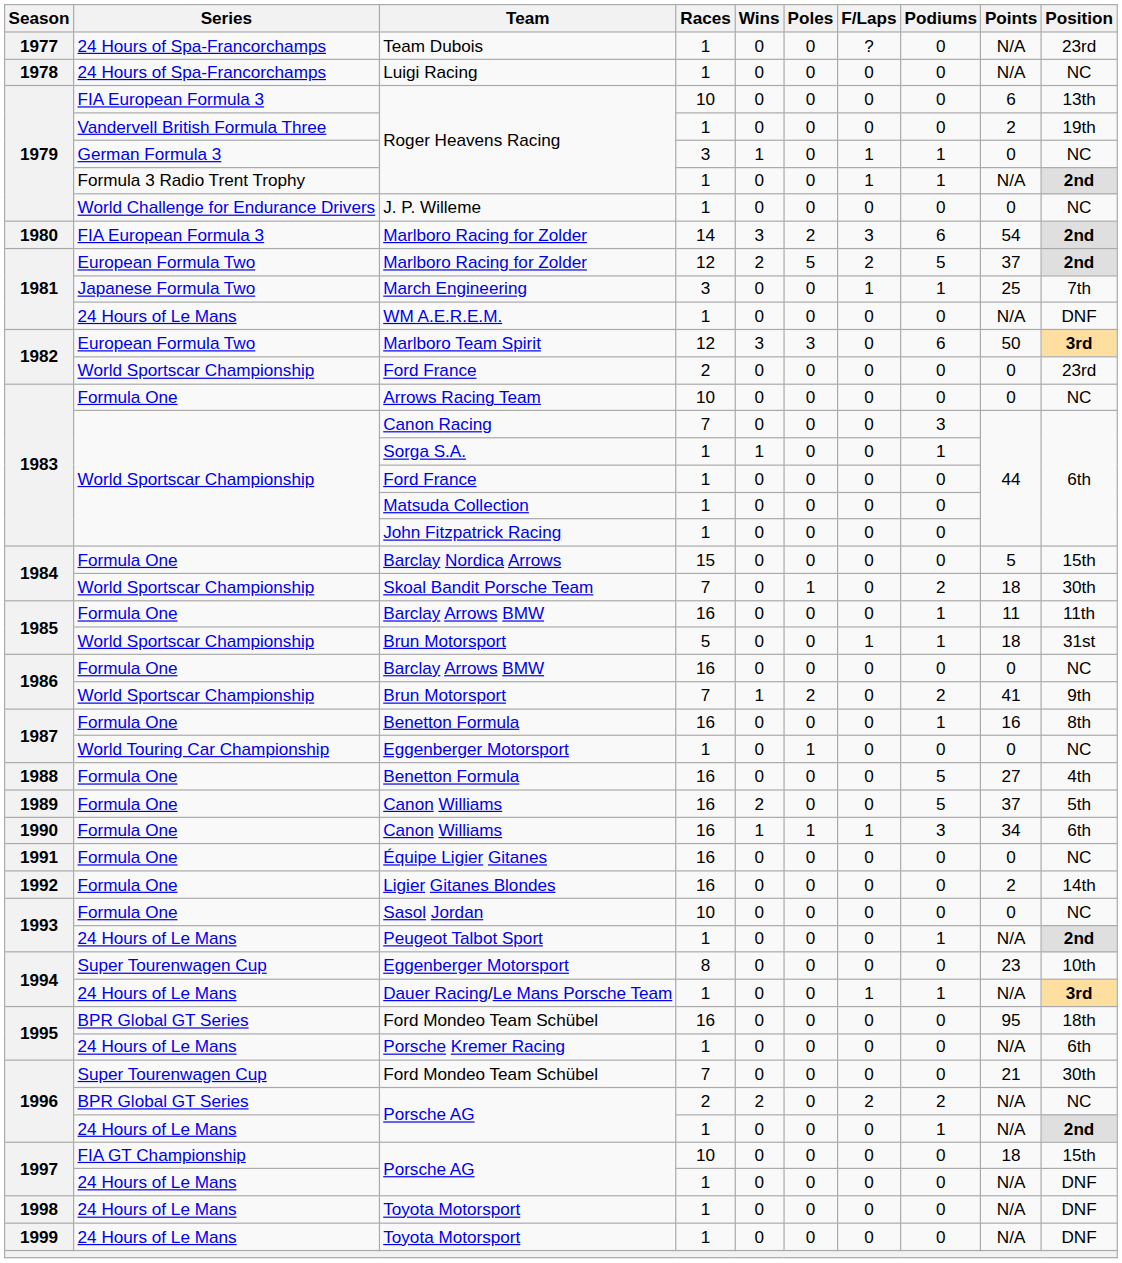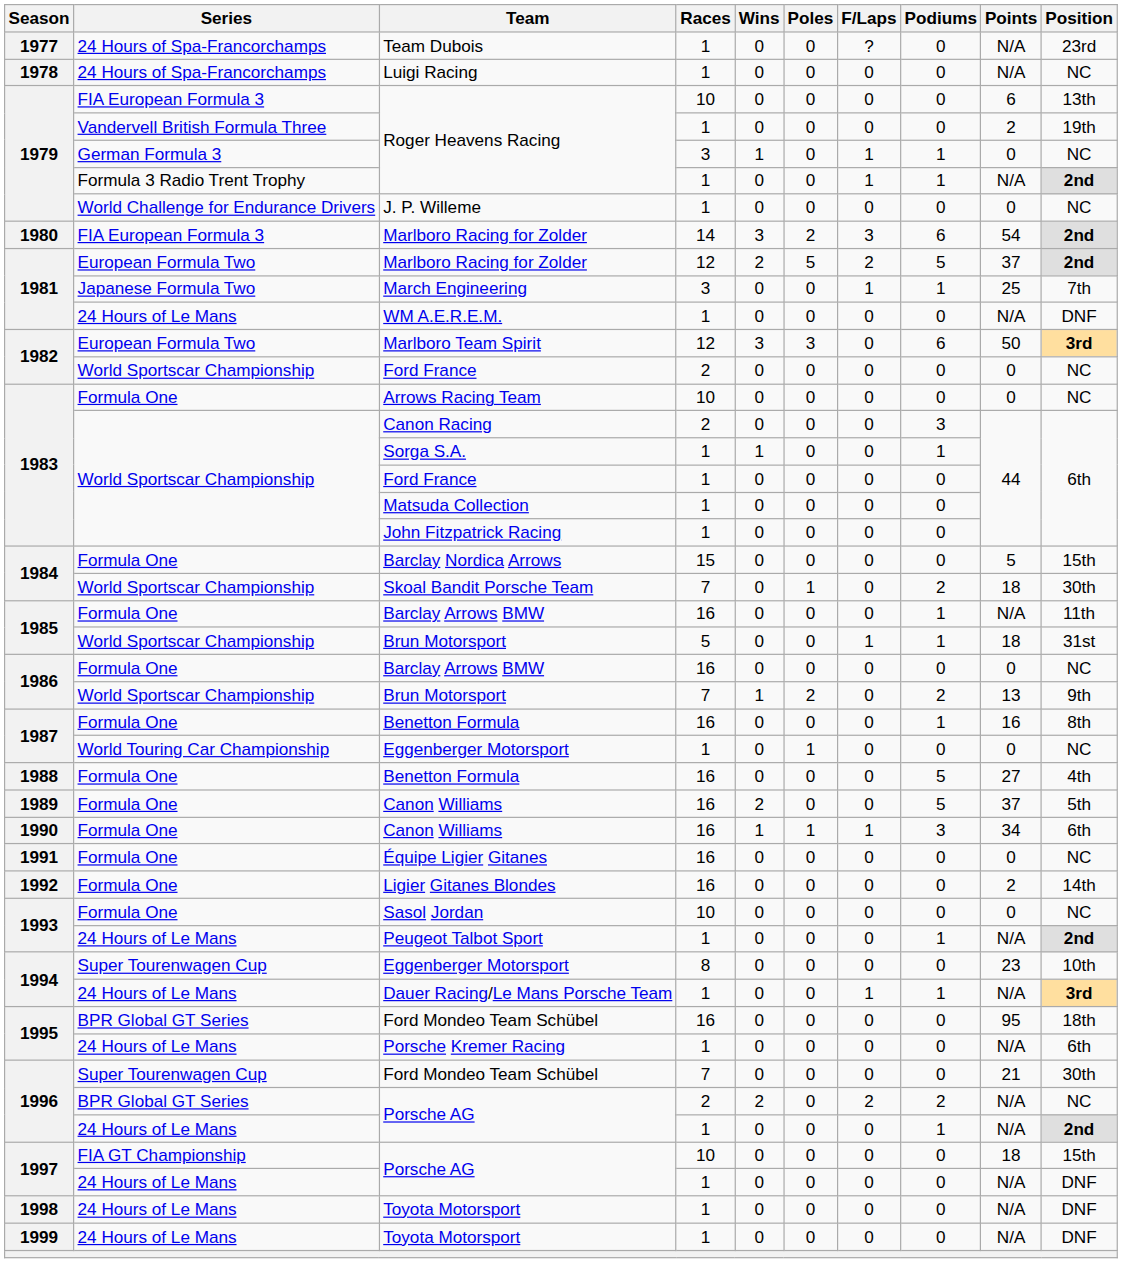 <table class="wikitable" style="font-size: 90%; text-align:center">
 <tr>
 <th>Season</th>
 <th>Series</th>
 <th>Team</th>
 <th>Races</th>
 <th>Wins</th>
 <th>Poles</th>
 <th>F/Laps</th>
 <th>Podiums</th>
 <th>Points</th>
 <th>Position</th>
 </tr>
 <tr>
 <th>1977</th>
 <td align=left><a href='#'>24 Hours of Spa-Francorchamps</a></td>
 <td align=left>Team Dubois</td>
 <td>1</td>
 <td>0</td>
 <td>0</td>
 <td>?</td>
 <td>0</td>
 <td>N/A</td>
 <td>23rd</td>
 </tr>
 <tr>
 <th>1978</th>
 <td align=left><a href='#'>24 Hours of Spa-Francorchamps</a></td>
 <td align=left>Luigi Racing</td>
 <td>1</td>
 <td>0</td>
 <td>0</td>
 <td>0</td>
 <td>0</td>
 <td>N/A</td>
 <td>NC</td>
 </tr>
 <tr>
 <th rowspan=5>1979</th>
 <td align=left><a href='#'>FIA European Formula 3</a></td>
 <td rowspan="4" align=left>Roger Heavens Racing</td>
 <td>10</td>
 <td>0</td>
 <td>0</td>
 <td>0</td>
 <td>0</td>
 <td>6</td>
 <td>13th</td>
 </tr>
 <tr>
 <td align=left><a href='#'>Vandervell British Formula Three</a></td>
 <td>1</td>
 <td>0</td>
 <td>0</td>
 <td>0</td>
 <td>0</td>
 <td>2</td>
 <td>19th</td>
 </tr>
 <tr>
 <td align=left><a href='#'>German Formula 3</a></td>
 <td>3</td>
 <td>1</td>
 <td>0</td>
 <td>1</td>
 <td>1</td>
 <td>0</td>
 <td>NC</td>
 </tr>
 <tr>
 <td align=left>Formula 3 Radio Trent Trophy</td>
 <td>1</td>
 <td>0</td>
 <td>0</td>
 <td>1</td>
 <td>1</td>
 <td>N/A</td>
 <td style="background:#DFDFDF"><strong>2nd</strong></td>
 </tr>
 <tr>
 <td align=left nowrap><a href='#'>World Challenge for Endurance Drivers</a></td>
 <td align=left>J. P. Willeme</td>
 <td>1</td>
 <td>0</td>
 <td>0</td>
 <td>0</td>
 <td>0</td>
 <td>0</td>
 <td>NC</td>
 </tr>
 <tr>
 <th>1980</th>
 <td align=left><a href='#'>FIA European Formula 3</a></td>
 <td align=left><a href='#'>Marlboro Racing for Zolder</a></td>
 <td>14</td>
 <td>3</td>
 <td>2</td>
 <td>3</td>
 <td>6</td>
 <td>54</td>
 <td style="background:#DFDFDF"><strong>2nd</strong></td>
 </tr>
 <tr>
 <th rowspan=3>1981</th>
 <td align=left><a href='#'>European Formula Two</a></td>
 <td align=left><a href='#'>Marlboro Racing for Zolder</a></td>
 <td>12</td>
 <td>2</td>
 <td>5</td>
 <td>2</td>
 <td>5</td>
 <td>37</td>
 <td style="background:#DFDFDF"><strong>2nd</strong></td>
 </tr>
 <tr>
 <td align=left><a href='#'>Japanese Formula Two</a></td>
 <td align=left><a href='#'>March Engineering</a></td>
 <td>3</td>
 <td>0</td>
 <td>0</td>
 <td>1</td>
 <td>1</td>
 <td>25</td>
 <td>7th</td>
 </tr>
 <tr>
 <td align=left><a href='#'>24 Hours of Le Mans</a></td>
 <td align=left><a href='#'>WM A.E.R.E.M.</a></td>
 <td>1</td>
 <td>0</td>
 <td>0</td>
 <td>0</td>
 <td>0</td>
 <td>N/A</td>
 <td>DNF</td>
 </tr>
 <tr>
 <th rowspan=2>1982</th>
 <td align=left><a href='#'>European Formula Two</a></td>
 <td align=left><a href='#'>Marlboro Team Spirit</a></td>
 <td>12</td>
 <td>3</td>
 <td>3</td>
 <td>0</td>
 <td>6</td>
 <td>50</td>
 <td style="background:#FFDF9F"><strong>3rd</strong></td>
 </tr>
 <tr>
 <td align=left><a href='#'>World Sportscar Championship</a></td>
 <td align=left><a href='#'>Ford France</a></td>
 <td>2</td>
 <td>0</td>
 <td>0</td>
 <td>0</td>
 <td>0</td>
 <td>0</td>
-<td>23rd</td>
+<td>NC</td>
 </tr>
 <tr>
 <th rowspan=6>1983</th>
 <td align=left><a href='#'>Formula One</a></td>
 <td align=left><a href='#'>Arrows Racing Team</a></td>
 <td>10</td>
 <td>0</td>
 <td>0</td>
 <td>0</td>
 <td>0</td>
 <td>0</td>
 <td>NC</td>
 </tr>
 <tr>
 <td rowspan="5" style="text-align:left"><a href='#'>World Sportscar Championship</a></td>
 <td align=left><a href='#'>Canon Racing</a></td>
-<td>7</td>
+<td>2</td>
 <td>0</td>
 <td>0</td>
 <td>0</td>
 <td>3</td>
 <td rowspan=5>44</td>
 <td rowspan=5>6th</td>
 </tr>
 <tr>
 <td align=left><a href='#'>Sorga S.A.</a></td>
 <td>1</td>
 <td>1</td>
 <td>0</td>
 <td>0</td>
 <td>1</td>
 </tr>
 <tr>
 <td align=left><a href='#'>Ford France</a></td>
 <td>1</td>
 <td>0</td>
 <td>0</td>
 <td>0</td>
 <td>0</td>
 </tr>
 <tr>
 <td align=left><a href='#'>Matsuda Collection</a></td>
 <td>1</td>
 <td>0</td>
 <td>0</td>
 <td>0</td>
 <td>0</td>
 </tr>
 <tr>
 <td align=left><a href='#'>John Fitzpatrick Racing</a></td>
 <td>1</td>
 <td>0</td>
 <td>0</td>
 <td>0</td>
 <td>0</td>
 </tr>
 <tr>
 <th rowspan=2>1984</th>
 <td align=left><a href='#'>Formula One</a></td>
 <td align=left><a href='#'>Barclay</a> <a href='#'>Nordica</a> <a href='#'>Arrows</a></td>
 <td>15</td>
 <td>0</td>
 <td>0</td>
 <td>0</td>
 <td>0</td>
 <td>5</td>
 <td>15th</td>
 </tr>
 <tr>
 <td align=left><a href='#'>World Sportscar Championship</a></td>
 <td align=left><a href='#'>Skoal Bandit Porsche Team</a></td>
 <td>7</td>
 <td>0</td>
 <td>1</td>
 <td>0</td>
 <td>2</td>
 <td>18</td>
 <td>30th</td>
 </tr>
 <tr>
 <th rowspan=2>1985</th>
 <td align=left><a href='#'>Formula One</a></td>
 <td align=left><a href='#'>Barclay</a> <a href='#'>Arrows</a> <a href='#'>BMW</a></td>
 <td>16</td>
 <td>0</td>
 <td>0</td>
 <td>0</td>
 <td>1</td>
-<td>11</td>
+<td>N/A</td>
 <td>11th</td>
 </tr>
 <tr>
 <td align=left><a href='#'>World Sportscar Championship</a></td>
 <td align=left><a href='#'>Brun Motorsport</a></td>
 <td>5</td>
 <td>0</td>
 <td>0</td>
 <td>1</td>
 <td>1</td>
 <td>18</td>
 <td>31st</td>
 </tr>
 <tr>
 <th rowspan=2>1986</th>
 <td align=left><a href='#'>Formula One</a></td>
 <td align=left><a href='#'>Barclay</a> <a href='#'>Arrows</a> <a href='#'>BMW</a></td>
 <td>16</td>
 <td>0</td>
 <td>0</td>
 <td>0</td>
 <td>0</td>
 <td>0</td>
 <td>NC</td>
 </tr>
 <tr>
 <td align=left><a href='#'>World Sportscar Championship</a></td>
 <td align=left><a href='#'>Brun Motorsport</a></td>
 <td>7</td>
 <td>1</td>
 <td>2</td>
 <td>0</td>
 <td>2</td>
-<td>41</td>
+<td>13</td>
 <td>9th</td>
 </tr>
 <tr>
 <th rowspan=2>1987</th>
 <td align=left><a href='#'>Formula One</a></td>
 <td align=left><a href='#'>Benetton Formula</a></td>
 <td>16</td>
 <td>0</td>
 <td>0</td>
 <td>0</td>
 <td>1</td>
 <td>16</td>
 <td>8th</td>
 </tr>
 <tr>
 <td align=left><a href='#'>World Touring Car Championship</a></td>
 <td align=left><a href='#'>Eggenberger Motorsport</a></td>
 <td>1</td>
 <td>0</td>
 <td>1</td>
 <td>0</td>
 <td>0</td>
 <td>0</td>
 <td>NC</td>
 </tr>
 <tr>
 <th>1988</th>
 <td align=left><a href='#'>Formula One</a></td>
 <td align=left><a href='#'>Benetton Formula</a></td>
 <td>16</td>
 <td>0</td>
 <td>0</td>
 <td>0</td>
 <td>5</td>
 <td>27</td>
 <td>4th</td>
 </tr>
 <tr>
 <th>1989</th>
 <td align=left><a href='#'>Formula One</a></td>
 <td align=left><a href='#'>Canon</a> <a href='#'>Williams</a></td>
 <td>16</td>
 <td>2</td>
 <td>0</td>
 <td>0</td>
 <td>5</td>
 <td>37</td>
 <td>5th</td>
 </tr>
 <tr>
 <th>1990</th>
 <td align=left><a href='#'>Formula One</a></td>
 <td align=left><a href='#'>Canon</a> <a href='#'>Williams</a></td>
 <td>16</td>
 <td>1</td>
 <td>1</td>
 <td>1</td>
 <td>3</td>
 <td>34</td>
 <td>6th</td>
 </tr>
 <tr>
 <th>1991</th>
 <td align=left><a href='#'>Formula One</a></td>
 <td align=left><a href='#'>Équipe Ligier</a> <a href='#'>Gitanes</a></td>
 <td>16</td>
 <td>0</td>
 <td>0</td>
 <td>0</td>
 <td>0</td>
 <td>0</td>
 <td>NC</td>
 </tr>
 <tr>
 <th>1992</th>
 <td align=left><a href='#'>Formula One</a></td>
 <td align=left><a href='#'>Ligier</a> <a href='#'>Gitanes Blondes</a></td>
 <td>16</td>
 <td>0</td>
 <td>0</td>
 <td>0</td>
 <td>0</td>
 <td>2</td>
 <td>14th</td>
 </tr>
 <tr>
 <th rowspan=2>1993</th>
 <td align=left><a href='#'>Formula One</a></td>
 <td align=left><a href='#'>Sasol</a> <a href='#'>Jordan</a></td>
 <td>10</td>
 <td>0</td>
 <td>0</td>
 <td>0</td>
 <td>0</td>
 <td>0</td>
 <td>NC</td>
 </tr>
 <tr>
 <td align=left><a href='#'>24 Hours of Le Mans</a></td>
 <td align=left><a href='#'>Peugeot Talbot Sport</a></td>
 <td>1</td>
 <td>0</td>
 <td>0</td>
 <td>0</td>
 <td>1</td>
 <td>N/A</td>
 <td style="background:#DFDFDF"><strong>2nd</strong></td>
 </tr>
 <tr>
 <th rowspan=2>1994</th>
 <td align=left><a href='#'>Super Tourenwagen Cup</a></td>
 <td align=left><a href='#'>Eggenberger Motorsport</a></td>
 <td>8</td>
 <td>0</td>
 <td>0</td>
 <td>0</td>
 <td>0</td>
 <td>23</td>
 <td>10th</td>
 </tr>
 <tr>
 <td align=left><a href='#'>24 Hours of Le Mans</a></td>
 <td align=left nowrap><a href='#'>Dauer Racing</a>/<a href='#'>Le Mans Porsche Team</a></td>
 <td>1</td>
 <td>0</td>
 <td>0</td>
 <td>1</td>
 <td>1</td>
 <td>N/A</td>
 <td style="background:#FFDF9F"><strong>3rd</strong></td>
 </tr>
 <tr>
 <th rowspan=2>1995</th>
 <td align=left><a href='#'>BPR Global GT Series</a></td>
 <td align=left>Ford Mondeo Team Schübel</td>
 <td>16</td>
 <td>0</td>
 <td>0</td>
 <td>0</td>
 <td>0</td>
 <td>95</td>
 <td>18th</td>
 </tr>
 <tr>
 <td align=left><a href='#'>24 Hours of Le Mans</a></td>
 <td align=left><a href='#'>Porsche</a> <a href='#'>Kremer Racing</a></td>
 <td>1</td>
 <td>0</td>
 <td>0</td>
 <td>0</td>
 <td>0</td>
 <td>N/A</td>
 <td>6th</td>
 </tr>
 <tr>
 <th rowspan=3>1996</th>
 <td align=left><a href='#'>Super Tourenwagen Cup</a></td>
 <td align=left>Ford Mondeo Team Schübel</td>
 <td>7</td>
 <td>0</td>
 <td>0</td>
 <td>0</td>
 <td>0</td>
 <td>21</td>
 <td>30th</td>
 </tr>
 <tr>
 <td align=left><a href='#'>BPR Global GT Series</a></td>
 <td rowspan="2" style="text-align:left"><a href='#'>Porsche AG</a></td>
 <td>2</td>
 <td>2</td>
 <td>0</td>
 <td>2</td>
 <td>2</td>
 <td>N/A</td>
 <td>NC</td>
 </tr>
 <tr>
 <td align=left><a href='#'>24 Hours of Le Mans</a></td>
 <td>1</td>
 <td>0</td>
 <td>0</td>
 <td>0</td>
 <td>1</td>
 <td>N/A</td>
 <td style="background:#DFDFDF"><strong>2nd</strong></td>
 </tr>
 <tr>
 <th rowspan=2>1997</th>
 <td align=left><a href='#'>FIA GT Championship</a></td>
 <td rowspan="2" style="text-align:left"><a href='#'>Porsche AG</a></td>
 <td>10</td>
 <td>0</td>
 <td>0</td>
 <td>0</td>
 <td>0</td>
 <td>18</td>
 <td>15th</td>
 </tr>
 <tr>
 <td align=left><a href='#'>24 Hours of Le Mans</a></td>
 <td>1</td>
 <td>0</td>
 <td>0</td>
 <td>0</td>
 <td>0</td>
 <td>N/A</td>
 <td>DNF</td>
 </tr>
 <tr>
 <th>1998</th>
 <td align=left><a href='#'>24 Hours of Le Mans</a></td>
 <td align=left><a href='#'>Toyota Motorsport</a></td>
 <td>1</td>
 <td>0</td>
 <td>0</td>
 <td>0</td>
 <td>0</td>
 <td>N/A</td>
 <td>DNF</td>
 </tr>
 <tr>
 <th>1999</th>
 <td align=left><a href='#'>24 Hours of Le Mans</a></td>
 <td align=left><a href='#'>Toyota Motorsport</a></td>
 <td>1</td>
 <td>0</td>
 <td>0</td>
 <td>0</td>
 <td>0</td>
 <td>N/A</td>
 <td>DNF</td>
 </tr>
 <tr>
 <th colspan="10"></th>
 </tr>
 </table>
